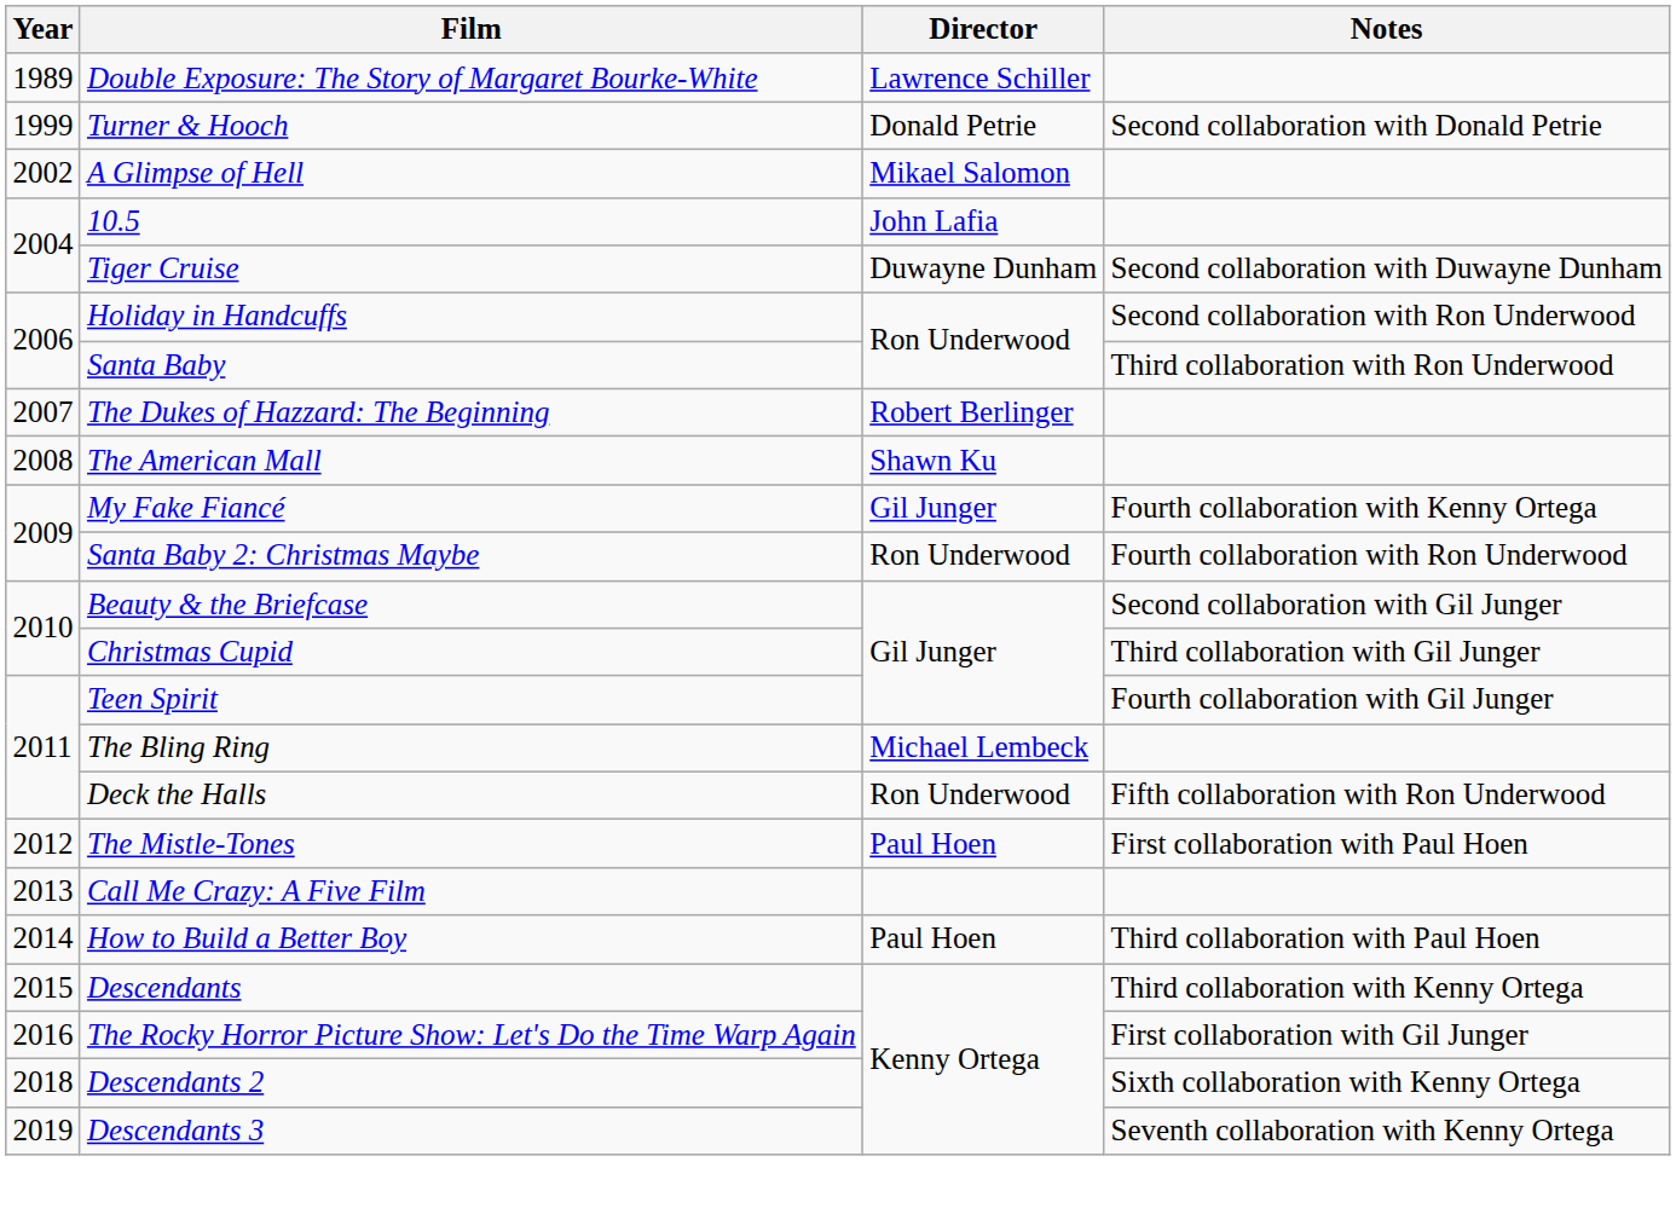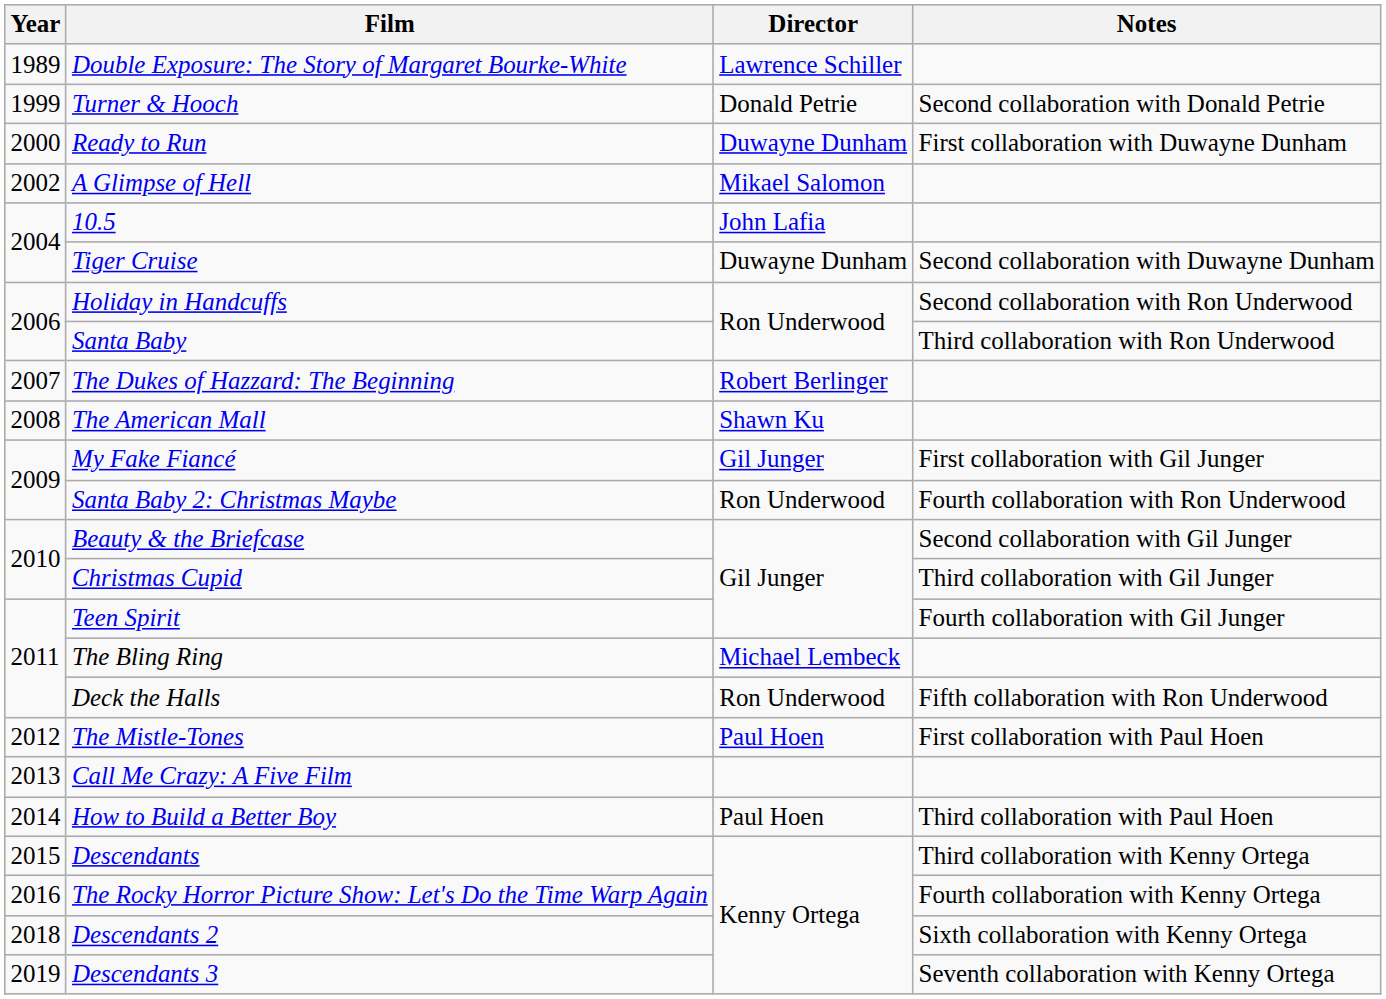 <table class="wikitable">
 <tr>
 <th>Year</th>
 <th>Film</th>
 <th>Director</th>
 <th>Notes</th>
 </tr>
 <tr>
 <td>1989</td>
 <td><em><a href='#'>Double Exposure: The Story of Margaret Bourke-White</a></em></td>
 <td><a href='#'>Lawrence Schiller</a></td>
 <td></td>
 </tr>
 <tr>
 <td>1999</td>
 <td><em><a href='#'>Turner & Hooch</a></em></td>
 <td>Donald Petrie</td>
 <td>Second collaboration with Donald Petrie</td>
+</tr>
+<tr>
+<td>2000</td>
+<td><em><a href='#'>Ready to Run</a></em></td>
+<td><a href='#'>Duwayne Dunham</a></td>
+<td>First collaboration with Duwayne Dunham</td>
 </tr>
 <tr>
 <td>2002</td>
 <td><em><a href='#'>A Glimpse of Hell</a></em></td>
 <td><a href='#'>Mikael Salomon</a></td>
 <td></td>
 </tr>
 <tr>
 <td rowspan=2>2004</td>
 <td><em><a href='#'>10.5</a></em></td>
 <td><a href='#'>John Lafia</a></td>
 <td></td>
 </tr>
 <tr>
 <td><em><a href='#'>Tiger Cruise</a></em></td>
 <td>Duwayne Dunham</td>
 <td>Second collaboration with Duwayne Dunham</td>
 </tr>
 <tr>
 <td rowspan=2>2006</td>
 <td><em><a href='#'>Holiday in Handcuffs</a></em></td>
 <td rowspan=2>Ron Underwood</td>
 <td>Second collaboration with Ron Underwood</td>
 </tr>
 <tr>
 <td><em><a href='#'>Santa Baby</a></em></td>
 <td>Third collaboration with Ron Underwood</td>
 </tr>
 <tr>
 <td>2007</td>
 <td><em><a href='#'>The Dukes of Hazzard: The Beginning</a></em></td>
 <td><a href='#'>Robert Berlinger</a></td>
 <td></td>
 </tr>
 <tr>
 <td>2008</td>
 <td><em><a href='#'>The American Mall</a></em></td>
 <td><a href='#'>Shawn Ku</a></td>
 <td></td>
 </tr>
 <tr>
 <td rowspan=2>2009</td>
 <td><em><a href='#'>My Fake Fiancé</a></em></td>
 <td><a href='#'>Gil Junger</a></td>
-<td>Fourth collaboration with Kenny Ortega</td>
+<td>First collaboration with Gil Junger</td>
 </tr>
 <tr>
 <td><em><a href='#'>Santa Baby 2: Christmas Maybe</a></em></td>
 <td>Ron Underwood</td>
 <td>Fourth collaboration with Ron Underwood</td>
 </tr>
 <tr>
 <td rowspan=2>2010</td>
 <td><em><a href='#'>Beauty & the Briefcase</a></em></td>
 <td rowspan=3>Gil Junger</td>
 <td>Second collaboration with Gil Junger</td>
 </tr>
 <tr>
 <td><em><a href='#'>Christmas Cupid</a></em></td>
 <td>Third collaboration with Gil Junger</td>
 </tr>
 <tr>
 <td rowspan=3>2011</td>
 <td><em><a href='#'>Teen Spirit</a></em></td>
 <td>Fourth collaboration with Gil Junger</td>
 </tr>
 <tr>
 <td><em>The Bling Ring</em></td>
 <td><a href='#'>Michael Lembeck</a></td>
 <td></td>
 </tr>
 <tr>
 <td><em>Deck the Halls</em></td>
 <td>Ron Underwood</td>
 <td>Fifth collaboration with Ron Underwood</td>
 </tr>
 <tr>
 <td>2012</td>
 <td><em><a href='#'>The Mistle-Tones</a></em></td>
 <td><a href='#'>Paul Hoen</a></td>
 <td>First collaboration with Paul Hoen</td>
 </tr>
 <tr>
 <td>2013</td>
 <td><em><a href='#'>Call Me Crazy: A Five Film</a></em></td>
 <td></td>
 <td></td>
 </tr>
 <tr>
 <td>2014</td>
 <td><em><a href='#'>How to Build a Better Boy</a></em></td>
 <td>Paul Hoen</td>
 <td>Third collaboration with Paul Hoen</td>
 </tr>
 <tr>
 <td>2015</td>
 <td><em><a href='#'>Descendants</a></em></td>
 <td rowspan=4>Kenny Ortega</td>
 <td>Third collaboration with Kenny Ortega</td>
 </tr>
 <tr>
 <td>2016</td>
 <td><em><a href='#'>The Rocky Horror Picture Show: Let's Do the Time Warp Again</a></em></td>
-<td>First collaboration with Gil Junger</td>
+<td>Fourth collaboration with Kenny Ortega</td>
 </tr>
 <tr>
 <td>2018</td>
 <td><em><a href='#'>Descendants 2</a></em></td>
 <td>Sixth collaboration with Kenny Ortega</td>
 </tr>
 <tr>
 <td>2019</td>
 <td><em><a href='#'>Descendants 3</a></em></td>
 <td>Seventh collaboration with Kenny Ortega</td>
 </tr>
 </table>
